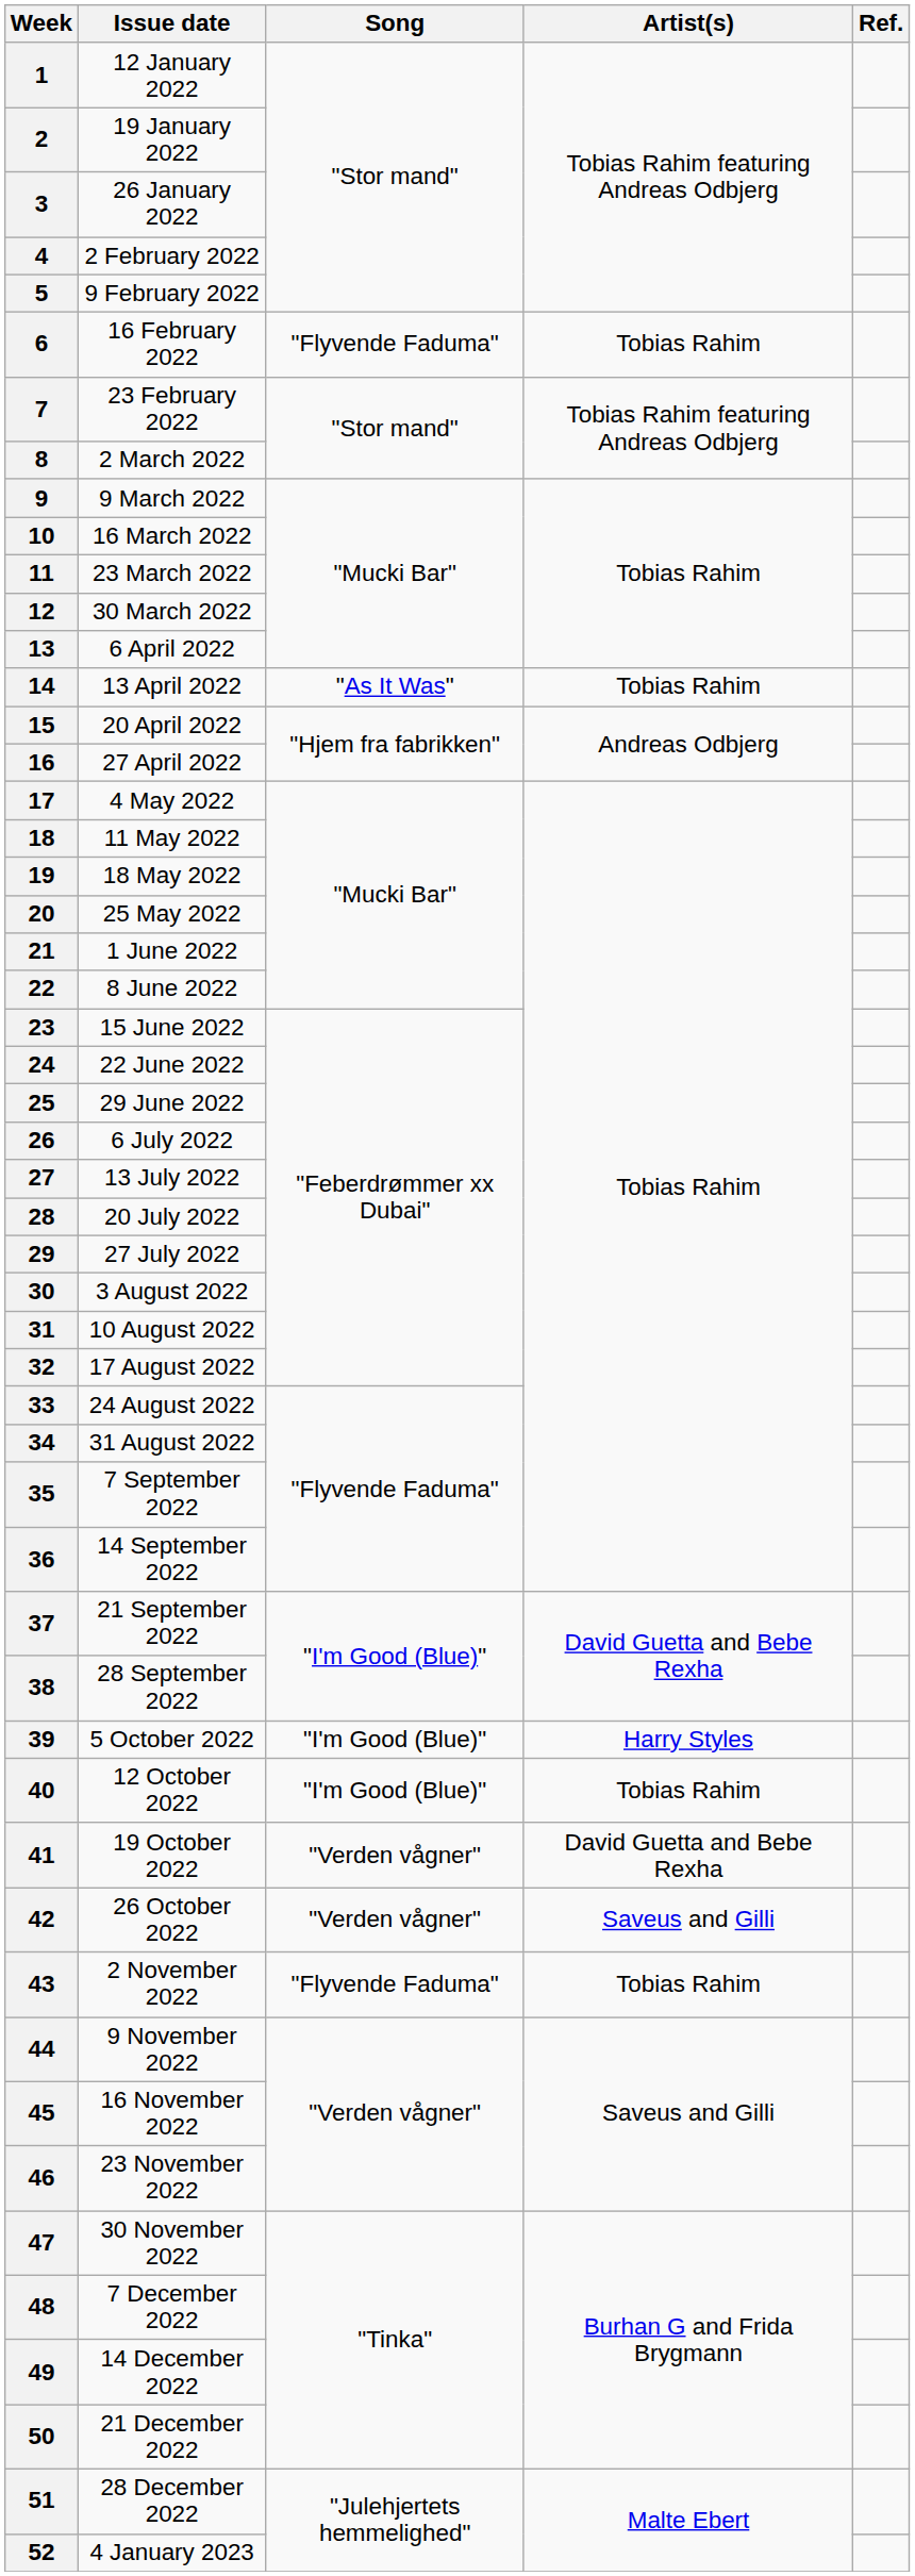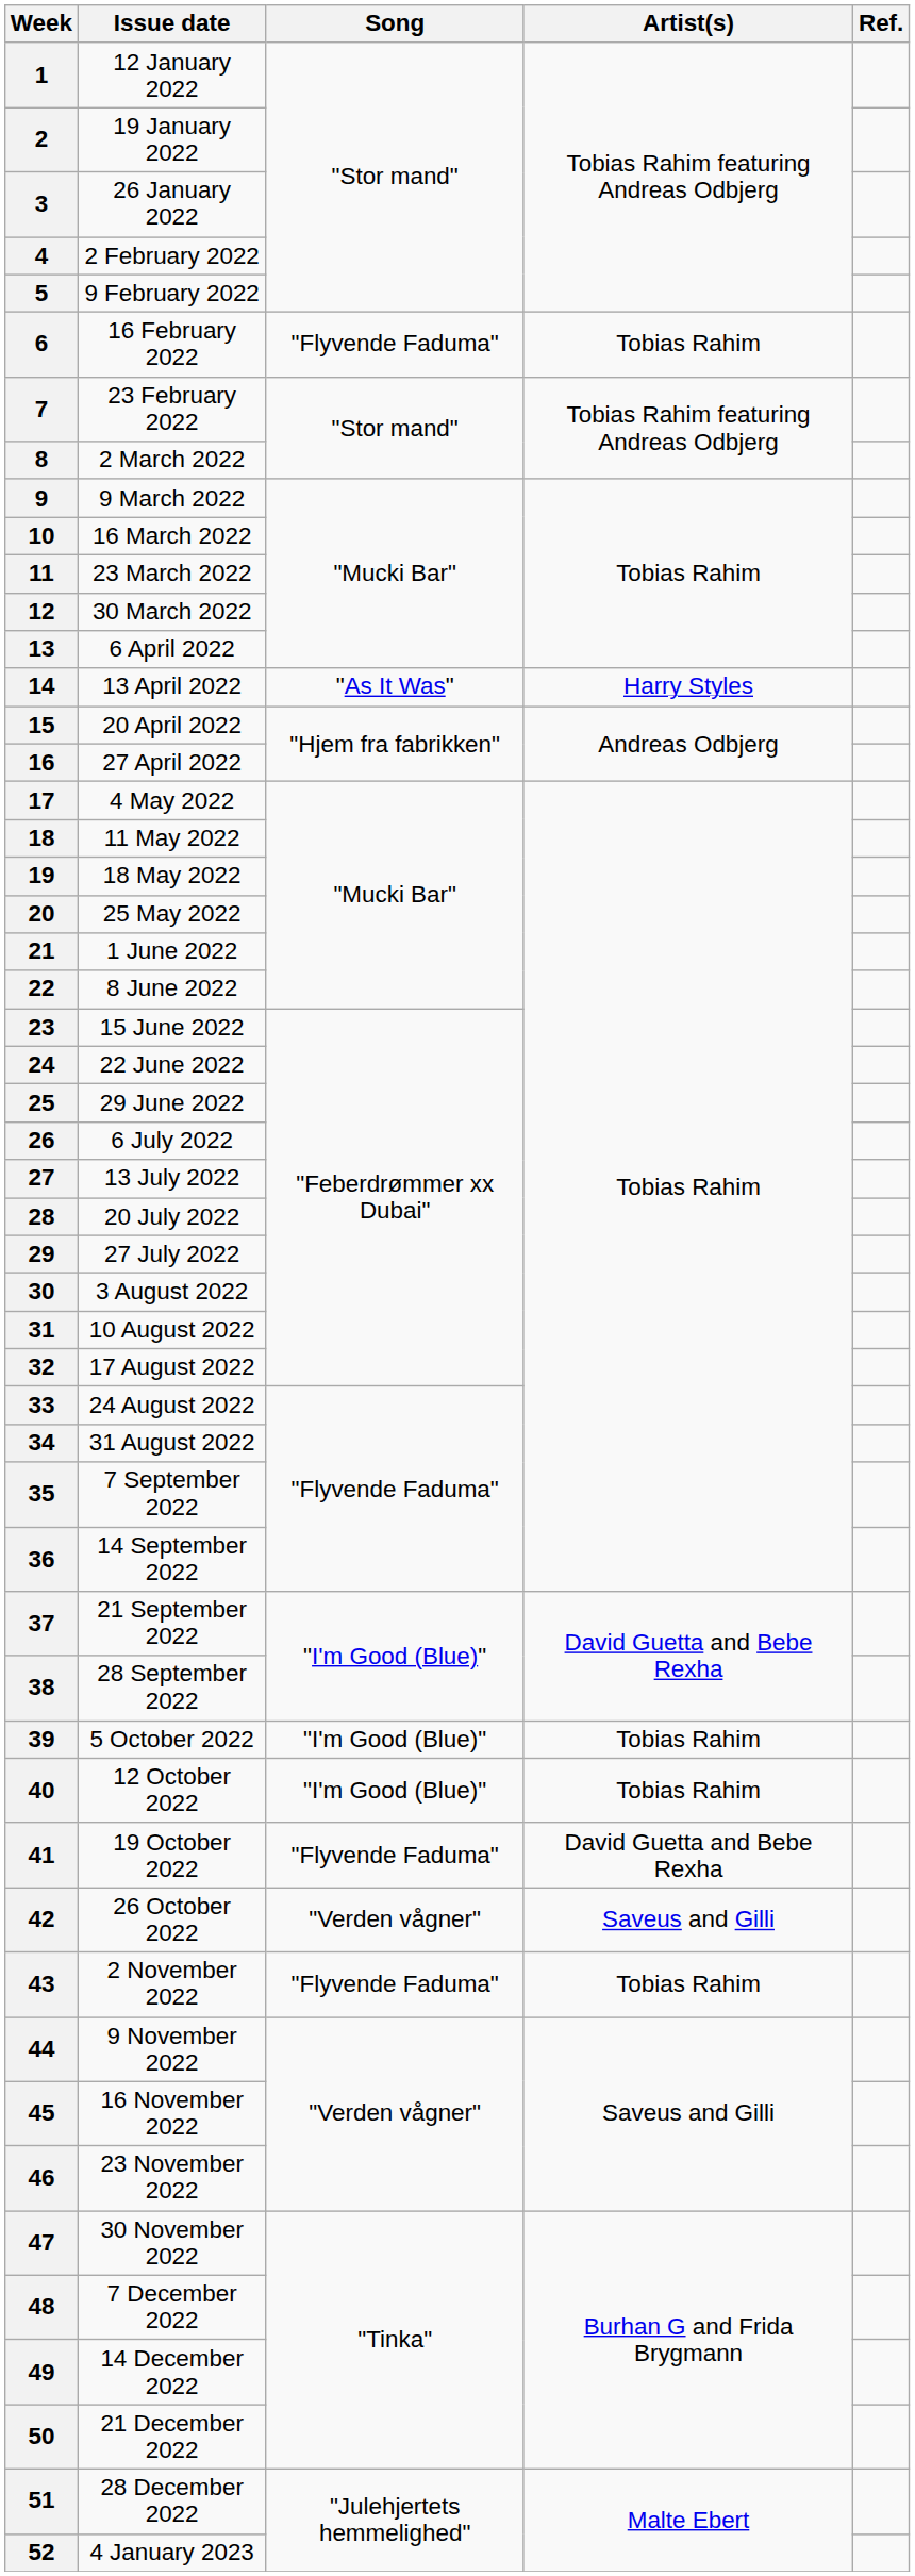 <table class="wikitable plainrowheaders" style="text-align: center;">
 <tr>
 <th scope="col">Week</th>
 <th scope="col">Issue date</th>
 <th scope="col">Song</th>
 <th scope="col">Artist(s)</th>
 <th scope="col">Ref.</th>
 </tr>
 <tr>
 <th scope="row" style="text-align:center">1</th>
 <td>12 January 2022</td>
 <td rowspan="5">"Stor mand"</td>
 <td rowspan="5">Tobias Rahim featuring Andreas Odbjerg</td>
 <td></td>
 </tr>
 <tr>
 <th scope="row" style="text-align:center">2</th>
 <td>19 January 2022</td>
 <td></td>
 </tr>
 <tr>
 <th scope="row" style="text-align:center">3</th>
 <td>26 January 2022</td>
 <td></td>
 </tr>
 <tr>
 <th scope="row" style="text-align:center">4</th>
 <td>2 February 2022</td>
 <td></td>
 </tr>
 <tr>
 <th scope="row" style="text-align:center">5</th>
 <td>9 February 2022</td>
 <td></td>
 </tr>
 <tr>
 <th scope="row" style="text-align:center">6</th>
 <td>16 February 2022</td>
 <td>"Flyvende Faduma"</td>
 <td>Tobias Rahim</td>
 <td></td>
 </tr>
 <tr>
 <th scope="row" style="text-align:center">7</th>
 <td>23 February 2022</td>
 <td rowspan="2">"Stor mand"</td>
 <td rowspan="2">Tobias Rahim featuring Andreas Odbjerg</td>
 <td></td>
 </tr>
 <tr>
 <th scope="row" style="text-align:center">8</th>
 <td>2 March 2022</td>
 <td></td>
 </tr>
 <tr>
 <th scope="row" style="text-align:center">9</th>
 <td>9 March 2022</td>
 <td rowspan="5">"Mucki Bar"</td>
 <td rowspan="5">Tobias Rahim</td>
 <td></td>
 </tr>
 <tr>
 <th scope="row" style="text-align:center">10</th>
 <td>16 March 2022</td>
 <td></td>
 </tr>
 <tr>
 <th scope="row" style="text-align:center">11</th>
 <td>23 March 2022</td>
 <td></td>
 </tr>
 <tr>
 <th scope="row" style="text-align:center">12</th>
 <td>30 March 2022</td>
 <td></td>
 </tr>
 <tr>
 <th scope="row" style="text-align:center">13</th>
 <td>6 April 2022</td>
 <td></td>
 </tr>
 <tr>
 <th scope="row" style="text-align:center">14</th>
 <td>13 April 2022</td>
 <td>"<a href='#'>As It Was</a>"</td>
-<td>Tobias Rahim</td>
+<td><a href='#'>Harry Styles</a></td>
 <td></td>
 </tr>
 <tr>
 <th scope="row" style="text-align:center">15</th>
 <td>20 April 2022</td>
 <td rowspan="2">"Hjem fra fabrikken"</td>
 <td rowspan="2">Andreas Odbjerg</td>
 <td></td>
 </tr>
 <tr>
 <th scope="row" style="text-align:center">16</th>
 <td>27 April 2022</td>
 <td></td>
 </tr>
 <tr>
 <th scope="row" style="text-align:center">17</th>
 <td>4 May 2022</td>
 <td rowspan="6">"Mucki Bar"</td>
 <td rowspan="20">Tobias Rahim</td>
 <td></td>
 </tr>
 <tr>
 <th scope="row" style="text-align:center">18</th>
 <td>11 May 2022</td>
 <td></td>
 </tr>
 <tr>
 <th scope="row" style="text-align:center">19</th>
 <td>18 May 2022</td>
 <td></td>
 </tr>
 <tr>
 <th scope="row" style="text-align:center">20</th>
 <td>25 May 2022</td>
 <td></td>
 </tr>
 <tr>
 <th scope="row" style="text-align:center">21</th>
 <td>1 June 2022</td>
 <td></td>
 </tr>
 <tr>
 <th scope="row" style="text-align:center">22</th>
 <td>8 June 2022</td>
 <td></td>
 </tr>
 <tr>
 <th scope="row" style="text-align:center">23</th>
 <td>15 June 2022</td>
 <td rowspan="10">"Feberdrømmer xx Dubai"</td>
 <td></td>
 </tr>
 <tr>
 <th scope="row" style="text-align:center">24</th>
 <td>22 June 2022</td>
 <td></td>
 </tr>
 <tr>
 <th scope="row" style="text-align:center">25</th>
 <td>29 June 2022</td>
 <td></td>
 </tr>
 <tr>
 <th scope="row" style="text-align:center">26</th>
 <td>6 July 2022</td>
 <td></td>
 </tr>
 <tr>
 <th scope="row" style="text-align:center">27</th>
 <td>13 July 2022</td>
 <td></td>
 </tr>
 <tr>
 <th scope="row" style="text-align:center">28</th>
 <td>20 July 2022</td>
 <td></td>
 </tr>
 <tr>
 <th scope="row" style="text-align:center">29</th>
 <td>27 July 2022</td>
 <td></td>
 </tr>
 <tr>
 <th scope="row" style="text-align:center">30</th>
 <td>3 August 2022</td>
 <td></td>
 </tr>
 <tr>
 <th scope="row" style="text-align:center">31</th>
 <td>10 August 2022</td>
 <td></td>
 </tr>
 <tr>
 <th scope="row" style="text-align:center">32</th>
 <td>17 August 2022</td>
 <td></td>
 </tr>
 <tr>
 <th scope="row" style="text-align:center">33</th>
 <td>24 August 2022</td>
 <td rowspan="4">"Flyvende Faduma"</td>
 <td></td>
 </tr>
 <tr>
 <th scope="row" style="text-align:center">34</th>
 <td>31 August 2022</td>
 <td></td>
 </tr>
 <tr>
 <th scope="row" style="text-align:center">35</th>
 <td>7 September 2022</td>
 <td></td>
 </tr>
 <tr>
 <th scope="row" style="text-align:center">36</th>
 <td>14 September 2022</td>
 <td></td>
 </tr>
 <tr>
 <th scope="row" style="text-align:center">37</th>
 <td>21 September 2022</td>
 <td rowspan="2">"<a href='#'>I'm Good (Blue)</a>"</td>
 <td rowspan="2"><a href='#'>David Guetta</a> and <a href='#'>Bebe Rexha</a></td>
 <td></td>
 </tr>
 <tr>
 <th scope="row" style="text-align:center">38</th>
 <td>28 September 2022</td>
 <td></td>
 </tr>
 <tr>
 <th scope="row" style="text-align:center">39</th>
 <td>5 October 2022</td>
 <td>"I'm Good (Blue)"</td>
-<td><a href='#'>Harry Styles</a></td>
+<td>Tobias Rahim</td>
 <td></td>
 </tr>
 <tr>
 <th scope="row" style="text-align:center">40</th>
 <td>12 October 2022</td>
 <td>"I'm Good (Blue)"</td>
 <td>Tobias Rahim</td>
 <td></td>
 </tr>
 <tr>
 <th scope="row" style="text-align:center">41</th>
 <td>19 October 2022</td>
-<td>"Verden vågner"</td>
+<td>"Flyvende Faduma"</td>
 <td>David Guetta and Bebe Rexha</td>
 <td></td>
 </tr>
 <tr>
 <th scope="row" style="text-align:center">42</th>
 <td>26 October 2022</td>
 <td>"Verden vågner"</td>
 <td><a href='#'>Saveus</a> and <a href='#'>Gilli</a></td>
 <td></td>
 </tr>
 <tr>
 <th scope="row" style="text-align:center">43</th>
 <td>2 November 2022</td>
 <td>"Flyvende Faduma"</td>
 <td>Tobias Rahim</td>
 <td></td>
 </tr>
 <tr>
 <th scope="row" style="text-align:center">44</th>
 <td>9 November 2022</td>
 <td rowspan="3">"Verden vågner"</td>
 <td rowspan="3">Saveus and Gilli</td>
 <td></td>
 </tr>
 <tr>
 <th scope="row" style="text-align:center">45</th>
 <td>16 November 2022</td>
 <td></td>
 </tr>
 <tr>
 <th scope="row" style="text-align:center">46</th>
 <td>23 November 2022</td>
 <td></td>
 </tr>
 <tr>
 <th scope="row" style="text-align:center">47</th>
 <td>30 November 2022</td>
 <td rowspan="4">"Tinka"</td>
 <td rowspan="4"><a href='#'>Burhan G</a> and Frida Brygmann</td>
 <td></td>
 </tr>
 <tr>
 <th scope="row" style="text-align:center">48</th>
 <td>7 December 2022</td>
 <td></td>
 </tr>
 <tr>
 <th scope="row" style="text-align:center">49</th>
 <td>14 December 2022</td>
 <td></td>
 </tr>
 <tr>
 <th scope="row" style="text-align:center">50</th>
 <td>21 December 2022</td>
 <td></td>
 </tr>
 <tr>
 <th scope="row" style="text-align:center">51</th>
 <td>28 December 2022</td>
 <td rowspan="2">"Julehjertets hemmelighed"</td>
 <td rowspan="2"><a href='#'>Malte Ebert</a></td>
 <td></td>
 </tr>
 <tr>
 <th scope="row" style="text-align:center">52</th>
 <td>4 January 2023</td>
 <td></td>
 </tr>
 </table>
